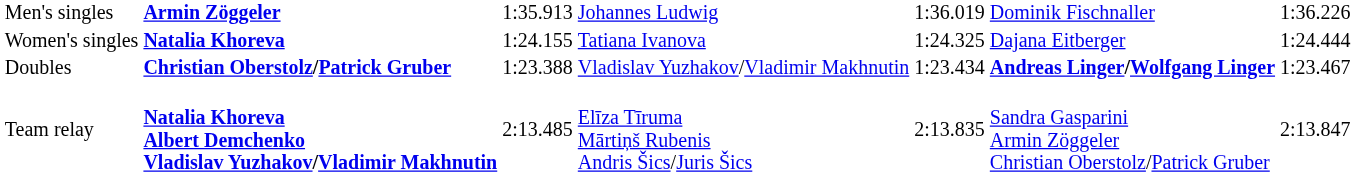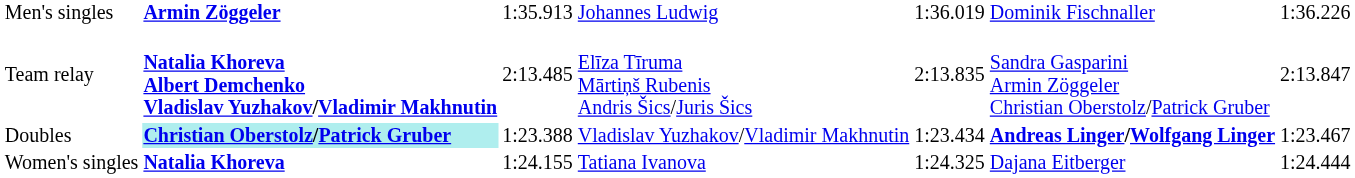 <table>
 <tr>
 <td>Men's singles</td>
 <td><strong><a href='#'>Armin Zöggeler</a></strong><br></td>
 <td>1:35.913</td>
 <td><a href='#'>Johannes Ludwig</a><br></td>
 <td>1:36.019</td>
 <td><a href='#'>Dominik Fischnaller</a><br></td>
 <td>1:36.226</td>
 </tr>
 <tr>
+<td>Team relay</td>
+<td><strong><br><a href='#'>Natalia Khoreva</a><br><a href='#'>Albert Demchenko</a><br><a href='#'>Vladislav Yuzhakov</a>/<a href='#'>Vladimir Makhnutin</a></strong></td>
+<td>2:13.485</td>
+<td><br><a href='#'>Elīza Tīruma</a><br><a href='#'>Mārtiņš Rubenis</a><br><a href='#'>Andris Šics</a>/<a href='#'>Juris Šics</a></td>
+<td>2:13.835</td>
+<td><br><a href='#'>Sandra Gasparini</a><br><a href='#'>Armin Zöggeler</a><br><a href='#'>Christian Oberstolz</a>/<a href='#'>Patrick Gruber</a></td>
+<td>2:13.847</td>
+</tr>
+<tr>
+<td>Doubles</td>
+<td style="background: paleturquoise;"><strong><a href='#'>Christian Oberstolz</a>/<a href='#'>Patrick Gruber</a></strong><br></td>
+<td>1:23.388</td>
+<td><a href='#'>Vladislav Yuzhakov</a>/<a href='#'>Vladimir Makhnutin</a><br></td>
+<td>1:23.434</td>
+<td><strong><a href='#'>Andreas Linger</a>/<a href='#'>Wolfgang Linger</a><br></strong></td>
+<td>1:23.467</td>
+</tr>
+<tr>
 <td>Women's singles</td>
 <td><strong><a href='#'>Natalia Khoreva</a></strong><br></td>
 <td>1:24.155</td>
 <td><a href='#'>Tatiana Ivanova</a><br></td>
 <td>1:24.325</td>
 <td><a href='#'>Dajana Eitberger</a><br></td>
 <td>1:24.444</td>
 </tr>
-<tr>
-<td>Doubles</td>
-<td><strong><a href='#'>Christian Oberstolz</a>/<a href='#'>Patrick Gruber</a></strong><br></td>
-<td>1:23.388</td>
-<td><a href='#'>Vladislav Yuzhakov</a>/<a href='#'>Vladimir Makhnutin</a><br></td>
-<td>1:23.434</td>
-<td><strong><a href='#'>Andreas Linger</a>/<a href='#'>Wolfgang Linger</a><br></strong></td>
-<td>1:23.467</td>
-</tr>
-<tr>
-<td>Team relay</td>
-<td><strong><br><a href='#'>Natalia Khoreva</a><br><a href='#'>Albert Demchenko</a><br><a href='#'>Vladislav Yuzhakov</a>/<a href='#'>Vladimir Makhnutin</a></strong></td>
-<td>2:13.485</td>
-<td><br><a href='#'>Elīza Tīruma</a><br><a href='#'>Mārtiņš Rubenis</a><br><a href='#'>Andris Šics</a>/<a href='#'>Juris Šics</a></td>
-<td>2:13.835</td>
-<td><br><a href='#'>Sandra Gasparini</a><br><a href='#'>Armin Zöggeler</a><br><a href='#'>Christian Oberstolz</a>/<a href='#'>Patrick Gruber</a></td>
-<td>2:13.847</td>
-</tr>
 </table>
